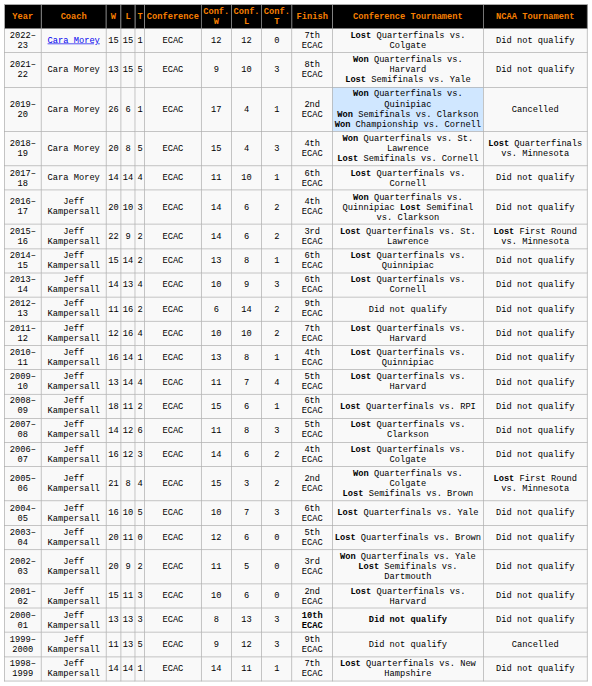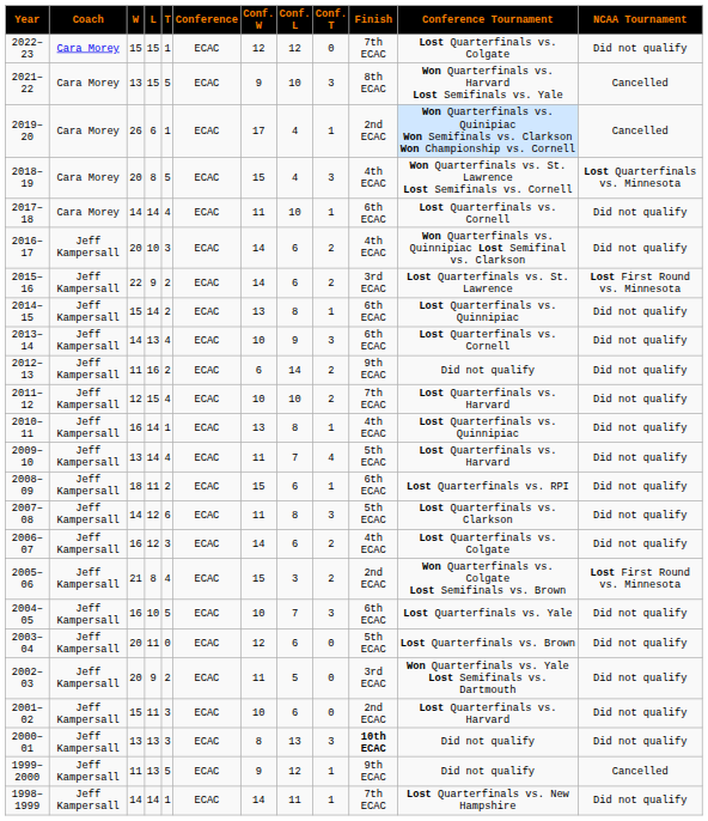 <table class="wikitable">
 <tr align="center"  style="background:black;color:#F77F00;">
 <td><strong>Year</strong></td>
 <td><strong>Coach</strong></td>
 <td><strong>W</strong></td>
 <td><strong>L</strong></td>
 <td><strong>T</strong></td>
 <td><strong>Conference</strong></td>
 <td><strong>Conf. <br> W</strong></td>
 <td><strong>Conf. <br> L</strong></td>
 <td><strong>Conf. <br> T</strong></td>
 <td><strong>Finish</strong></td>
 <td><strong>Conference Tournament</strong></td>
 <td><strong>NCAA Tournament</strong></td>
 </tr>
 <tr align="center" bgcolor="">
 <td>2022–23</td>
 <td><a href='#'>Cara Morey</a></td>
 <td>15</td>
 <td>15</td>
 <td>1</td>
 <td>ECAC</td>
 <td>12</td>
 <td>12</td>
 <td>0</td>
 <td>7th ECAC</td>
 <td><strong>Lost</strong> Quarterfinals vs. Colgate </td>
 <td>Did not qualify</td>
 </tr>
 <tr align="center" bgcolor="">
 <td>2021–22</td>
 <td>Cara Morey</td>
 <td>13</td>
 <td>15</td>
 <td>5</td>
 <td>ECAC</td>
 <td>9</td>
 <td>10</td>
 <td>3</td>
 <td>8th ECAC</td>
 <td><strong>Won</strong> Quarterfinals vs. Harvard  <br> <strong>Lost</strong> Semifinals vs. Yale </td>
-<td>Did not qualify</td>
+<td>Cancelled</td>
 </tr>
 <tr align="center" bgcolor="">
 <td>2019–20</td>
 <td>Cara Morey</td>
 <td>26</td>
 <td>6</td>
 <td>1</td>
 <td>ECAC</td>
 <td>17</td>
 <td>4</td>
 <td>1</td>
 <td>2nd ECAC</td>
 <td bgcolor="#d0e7ff"><strong>Won</strong> Quarterfinals vs. Quinipiac  <br> <strong>Won</strong> Semifinals vs. Clarkson <br> <strong>Won</strong> Championship vs. Cornell </td>
 <td>Cancelled</td>
 </tr>
 <tr align="center" bgcolor="">
 <td>2018–19</td>
 <td>Cara Morey</td>
 <td>20</td>
 <td>8</td>
 <td>5</td>
 <td>ECAC</td>
 <td>15</td>
 <td>4</td>
 <td>3</td>
 <td>4th ECAC</td>
 <td><strong>Won</strong> Quarterfinals vs. St. Lawrence  <br> <strong>Lost</strong> Semifinals vs. Cornell </td>
 <td><strong>Lost</strong> Quarterfinals vs. Minnesota </td>
 </tr>
 <tr align="center" bgcolor="">
 <td>2017–18</td>
 <td>Cara Morey</td>
 <td>14</td>
 <td>14</td>
 <td>4</td>
 <td>ECAC</td>
 <td>11</td>
 <td>10</td>
 <td>1</td>
 <td>6th ECAC</td>
 <td><strong>Lost</strong> Quarterfinals vs. Cornell  <br></td>
 <td>Did not qualify</td>
 </tr>
 <tr align="center" bgcolor="">
 <td>2016–17</td>
 <td>Jeff Kampersall</td>
 <td>20</td>
 <td>10</td>
 <td>3</td>
 <td>ECAC</td>
 <td>14</td>
 <td>6</td>
 <td>2</td>
 <td>4th ECAC</td>
 <td><strong>Won</strong> Quarterfinals vs. Quinnipiac <strong>Lost</strong> Semifinal vs. Clarkson </td>
 <td>Did not qualify</td>
 </tr>
 <tr align="center" bgcolor="">
 <td>2015–16</td>
 <td>Jeff Kampersall</td>
 <td>22</td>
 <td>9</td>
 <td>2</td>
 <td>ECAC</td>
 <td>14</td>
 <td>6</td>
 <td>2</td>
 <td>3rd ECAC</td>
 <td><strong>Lost</strong> Quarterfinals vs. St. Lawrence </td>
 <td><strong>Lost</strong> First Round vs. Minnesota </td>
 </tr>
 <tr align="center" bgcolor="">
 <td>2014–15</td>
 <td>Jeff Kampersall</td>
 <td>15</td>
 <td>14</td>
 <td>2</td>
 <td>ECAC</td>
 <td>13</td>
 <td>8</td>
 <td>1</td>
 <td>6th ECAC</td>
 <td><strong>Lost</strong> Quarterfinals vs. Quinnipiac </td>
 <td>Did not qualify</td>
 </tr>
 <tr align="center" bgcolor="">
 <td>2013–14</td>
 <td>Jeff Kampersall</td>
 <td>14</td>
 <td>13</td>
 <td>4</td>
 <td>ECAC</td>
 <td>10</td>
 <td>9</td>
 <td>3</td>
 <td>6th ECAC</td>
 <td><strong>Lost</strong> Quarterfinals vs. Cornell </td>
 <td>Did not qualify</td>
 </tr>
 <tr align="center" bgcolor="">
 <td>2012–13</td>
 <td>Jeff Kampersall</td>
 <td>11</td>
 <td>16</td>
 <td>2</td>
 <td>ECAC</td>
 <td>6</td>
 <td>14</td>
 <td>2</td>
 <td>9th ECAC</td>
 <td>Did not qualify</td>
 <td>Did not qualify</td>
 </tr>
 <tr align="center" bgcolor="">
 <td>2011–12</td>
 <td>Jeff Kampersall</td>
 <td>12</td>
-<td>16</td>
+<td>15</td>
 <td>4</td>
 <td>ECAC</td>
 <td>10</td>
 <td>10</td>
 <td>2</td>
 <td>7th ECAC</td>
 <td><strong>Lost</strong> Quarterfinals vs. Harvard </td>
 <td>Did not qualify</td>
 </tr>
 <tr align="center" bgcolor="">
 <td>2010–11</td>
 <td>Jeff Kampersall</td>
 <td>16</td>
 <td>14</td>
 <td>1</td>
 <td>ECAC</td>
 <td>13</td>
 <td>8</td>
 <td>1</td>
 <td>4th ECAC</td>
 <td><strong>Lost</strong> Quarterfinals vs. Quinnipiac </td>
 <td>Did not qualify</td>
 </tr>
 <tr align="center" bgcolor="">
 <td>2009–10</td>
 <td>Jeff Kampersall</td>
 <td>13</td>
 <td>14</td>
 <td>4</td>
 <td>ECAC</td>
 <td>11</td>
 <td>7</td>
 <td>4</td>
 <td>5th ECAC</td>
 <td><strong>Lost</strong> Quarterfinals vs. Harvard </td>
 <td>Did not qualify</td>
 </tr>
 <tr align="center" bgcolor="">
 <td>2008–09</td>
 <td>Jeff Kampersall</td>
 <td>18</td>
 <td>11</td>
 <td>2</td>
 <td>ECAC</td>
 <td>15</td>
 <td>6</td>
 <td>1</td>
 <td>6th ECAC</td>
 <td><strong>Lost</strong> Quarterfinals vs. RPI </td>
 <td>Did not qualify</td>
 </tr>
 <tr align="center" bgcolor="">
 <td>2007–08</td>
 <td>Jeff Kampersall</td>
 <td>14</td>
 <td>12</td>
 <td>6</td>
 <td>ECAC</td>
 <td>11</td>
 <td>8</td>
 <td>3</td>
 <td>5th ECAC</td>
 <td><strong>Lost</strong> Quarterfinals vs. Clarkson </td>
 <td>Did not qualify</td>
 </tr>
 <tr align="center" bgcolor="">
 <td>2006–07</td>
 <td>Jeff Kampersall</td>
 <td>16</td>
 <td>12</td>
 <td>3</td>
 <td>ECAC</td>
 <td>14</td>
 <td>6</td>
 <td>2</td>
 <td>4th ECAC</td>
 <td><strong>Lost</strong> Quarterfinals vs. Colgate </td>
 <td>Did not qualify</td>
 </tr>
 <tr align="center" bgcolor="">
 <td>2005–06</td>
 <td>Jeff Kampersall</td>
 <td>21</td>
 <td>8</td>
 <td>4</td>
 <td>ECAC</td>
 <td>15</td>
 <td>3</td>
 <td>2</td>
 <td>2nd ECAC</td>
 <td><strong>Won</strong> Quarterfinals vs. Colgate  <br> <strong>Lost</strong> Semifinals vs. Brown </td>
 <td><strong>Lost</strong> First Round vs. Minnesota </td>
 </tr>
 <tr align="center" bgcolor="">
 <td>2004–05</td>
 <td>Jeff Kampersall</td>
 <td>16</td>
 <td>10</td>
 <td>5</td>
 <td>ECAC</td>
 <td>10</td>
 <td>7</td>
 <td>3</td>
 <td>6th ECAC</td>
 <td><strong>Lost</strong> Quarterfinals vs. Yale </td>
 <td>Did not qualify</td>
 </tr>
 <tr align="center" bgcolor="">
 <td>2003–04</td>
 <td>Jeff Kampersall</td>
 <td>20</td>
 <td>11</td>
 <td>0</td>
 <td>ECAC</td>
 <td>12</td>
 <td>6</td>
 <td>0</td>
 <td>5th ECAC</td>
 <td><strong>Lost</strong> Quarterfinals vs. Brown </td>
 <td>Did not qualify</td>
 </tr>
 <tr align="center" bgcolor="">
 <td>2002–03</td>
 <td>Jeff Kampersall</td>
 <td>20</td>
 <td>9</td>
 <td>2</td>
 <td>ECAC</td>
 <td>11</td>
 <td>5</td>
 <td>0</td>
 <td>3rd ECAC</td>
 <td><strong>Won</strong> Quarterfinals vs. Yale  <br> <strong>Lost</strong> Semifinals vs. Dartmouth </td>
 <td>Did not qualify</td>
 </tr>
 <tr align="center" bgcolor="">
 <td>2001–02</td>
 <td>Jeff Kampersall</td>
 <td>15</td>
 <td>11</td>
 <td>3</td>
 <td>ECAC</td>
 <td>10</td>
 <td>6</td>
 <td>0</td>
 <td>2nd ECAC</td>
 <td><strong>Lost</strong> Quarterfinals vs. Harvard </td>
 <td>Did not qualify</td>
 </tr>
 <tr align="center" bgcolor="">
 <td>2000–01</td>
 <td>Jeff Kampersall</td>
 <td>13</td>
 <td>13</td>
 <td>3</td>
 <td>ECAC</td>
 <td>8</td>
 <td>13</td>
 <td>3</td>
 <td><strong>10th ECAC</strong></td>
-<td><strong>Did not qualify</strong></td>
+<td>Did not qualify</td>
 <td>Did not qualify</td>
 </tr>
 <tr align="center" bgcolor="">
 <td>1999–2000</td>
 <td>Jeff Kampersall</td>
 <td>11</td>
 <td>13</td>
 <td>5</td>
 <td>ECAC</td>
 <td>9</td>
 <td>12</td>
-<td>3</td>
+<td>1</td>
 <td>9th ECAC</td>
 <td>Did not qualify</td>
 <td>Cancelled</td>
 </tr>
 <tr align="center" bgcolor="">
 <td>1998–1999</td>
 <td>Jeff Kampersall</td>
 <td>14</td>
 <td>14</td>
 <td>1</td>
 <td>ECAC</td>
 <td>14</td>
 <td>11</td>
 <td>1</td>
 <td>7th ECAC</td>
 <td><strong>Lost</strong> Quarterfinals vs. New Hampshire </td>
 <td>Did not qualify</td>
 </tr>
 </table>
